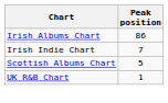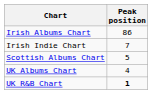 <table class="wikitable sortable">
 <tr>
 <th>Chart</th>
 <th>Peak<br>position</th>
 </tr>
 <tr>
 <td><a href='#'>Irish Albums Chart</a></td>
 <td style="text-align:center;">86</td>
 </tr>
 <tr>
 <td>Irish Indie Chart</td>
 <td style="text-align:center;">7</td>
 </tr>
 <tr>
 <td><a href='#'>Scottish Albums Chart</a></td>
 <td style="text-align:center;">5</td>
 </tr>
 <tr>
+<td><a href='#'>UK Albums Chart</a></td>
+<td style="text-align:center;">4</td>
+</tr>
+<tr>
 <td><a href='#'>UK R&B Chart</a></td>
-<td style="text-align:center;">1</td>
+<td style="text-align:center;"><strong>1</strong></td>
 </tr>
 </table>
